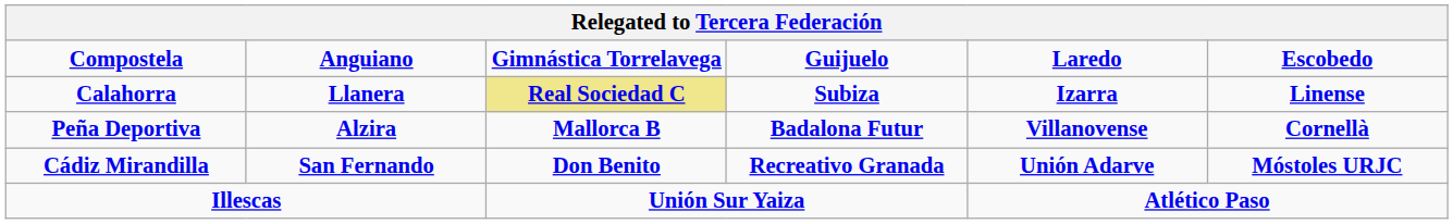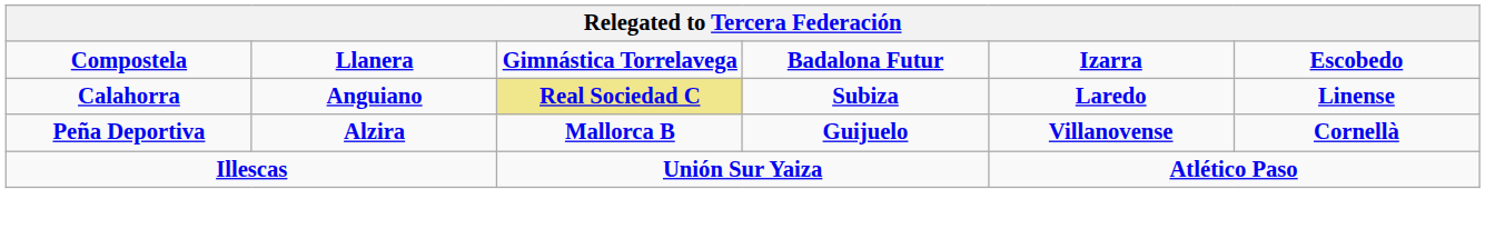 <table class="wikitable" style="text-align: center; margin: 0 auto;">
 <tr>
 <th colspan="6">Relegated to <a href='#'>Tercera Federación</a></th>
 </tr>
 <tr>
 <td width=16.666%><strong><a href='#'>Compostela</a></strong><br></td>
-<td><strong><a href='#'>Anguiano</a></strong><br></td>
+<td width=16.666%><strong><a href='#'>Llanera</a></strong><br></td>
 <td width=16.666%><strong><a href='#'>Gimnástica Torrelavega</a></strong><br></td>
-<td width=16.666%><strong><a href='#'>Guijuelo</a></strong><br></td>
-<td width=16.666%><strong><a href='#'>Laredo</a></strong><br></td>
+<td><strong><a href='#'>Badalona Futur</a></strong><br></td>
+<td><strong><a href='#'>Izarra</a></strong><br></td>
 <td width=16.667%><strong><a href='#'>Escobedo</a></strong><br></td>
 </tr>
 <tr>
 <td><strong><a href='#'>Calahorra</a></strong><br></td>
-<td width=16.666%><strong><a href='#'>Llanera</a></strong><br></td>
+<td><strong><a href='#'>Anguiano</a></strong><br></td>
 <td style="background: khaki;"><strong><a href='#'>Real Sociedad C</a></strong><br></td>
 <td><strong><a href='#'>Subiza</a></strong><br></td>
-<td><strong><a href='#'>Izarra</a></strong><br></td>
+<td width=16.666%><strong><a href='#'>Laredo</a></strong><br></td>
 <td><strong><a href='#'>Linense</a></strong><br></td>
 </tr>
 <tr>
 <td><strong><a href='#'>Peña Deportiva</a></strong><br></td>
 <td><strong><a href='#'>Alzira</a></strong><br></td>
 <td><strong><a href='#'>Mallorca B</a></strong><br></td>
-<td><strong><a href='#'>Badalona Futur</a></strong><br></td>
+<td width=16.666%><strong><a href='#'>Guijuelo</a></strong><br></td>
 <td><strong><a href='#'>Villanovense</a></strong><br></td>
 <td><strong><a href='#'>Cornellà</a></strong><br></td>
-</tr>
-<tr>
-<td><strong><a href='#'>Cádiz Mirandilla</a></strong><br></td>
-<td><strong><a href='#'>San Fernando</a></strong><br></td>
-<td><strong><a href='#'>Don Benito</a></strong><br></td>
-<td><strong><a href='#'>Recreativo Granada</a></strong><br></td>
-<td><strong><a href='#'>Unión Adarve</a></strong><br></td>
-<td><strong><a href='#'>Móstoles URJC</a></strong><br></td>
 </tr>
 <tr>
 <td colspan=2><strong><a href='#'>Illescas</a></strong><br></td>
 <td colspan=2><strong><a href='#'>Unión Sur Yaiza</a></strong><br></td>
 <td colspan=2><strong><a href='#'>Atlético Paso</a></strong><br></td>
 </tr>
 </table>
